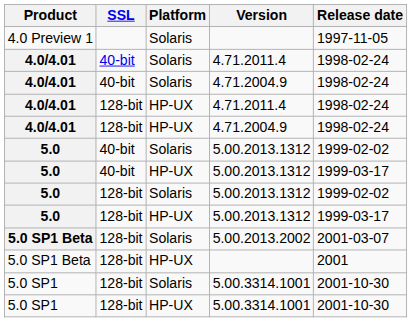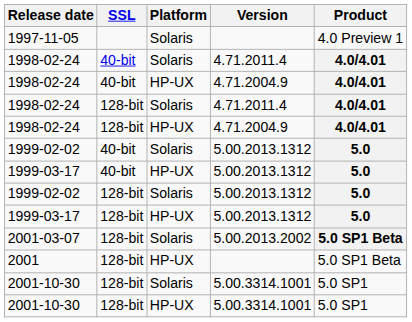 <table class="wikitable sortable">
 <tr>
-<th>Product</th>
+<th>Release date</th>
 <th><a href='#'>SSL</a></th>
 <th>Platform</th>
 <th>Version</th>
-<th>Release date</th>
+<th>Product</th>
 </tr>
 <tr>
-<td>4.0 Preview 1</td>
+<td>1997-11-05</td>
 <td></td>
 <td>Solaris</td>
 <td></td>
-<td>1997-11-05</td>
+<td>4.0 Preview 1</td>
 </tr>
 <tr>
-<th>4.0/4.01</th>
+<td>1998-02-24</td>
 <td><a href='#'>40-bit</a></td>
 <td>Solaris</td>
 <td>4.71.2011.4</td>
-<td>1998-02-24</td>
+<th>4.0/4.01</th>
 </tr>
 <tr>
+<td>1998-02-24</td>
+<td>40-bit</td>
+<td>HP-UX</td>
+<td>4.71.2004.9</td>
 <th>4.0/4.01</th>
-<td>40-bit</td>
-<td>Solaris</td>
-<td>4.71.2004.9</td>
-<td>1998-02-24</td>
 </tr>
 <tr>
+<td>1998-02-24</td>
+<td>128-bit</td>
+<td>Solaris</td>
+<td>4.71.2011.4</td>
 <th>4.0/4.01</th>
-<td>128-bit</td>
-<td>HP-UX</td>
-<td>4.71.2011.4</td>
-<td>1998-02-24</td>
 </tr>
 <tr>
-<th>4.0/4.01</th>
+<td>1998-02-24</td>
 <td>128-bit</td>
 <td>HP-UX</td>
 <td>4.71.2004.9</td>
-<td>1998-02-24</td>
+<th>4.0/4.01</th>
 </tr>
 <tr>
-<th>5.0</th>
+<td>1999-02-02</td>
 <td>40-bit</td>
 <td>Solaris</td>
 <td>5.00.2013.1312</td>
-<td>1999-02-02</td>
+<th>5.0</th>
 </tr>
 <tr>
-<th>5.0</th>
+<td>1999-03-17</td>
 <td>40-bit</td>
 <td>HP-UX</td>
 <td>5.00.2013.1312</td>
-<td>1999-03-17</td>
+<th>5.0</th>
 </tr>
 <tr>
-<th>5.0</th>
+<td>1999-02-02</td>
 <td>128-bit</td>
 <td>Solaris</td>
 <td>5.00.2013.1312</td>
-<td>1999-02-02</td>
+<th>5.0</th>
 </tr>
 <tr>
-<th>5.0</th>
+<td>1999-03-17</td>
 <td>128-bit</td>
 <td>HP-UX</td>
 <td>5.00.2013.1312</td>
-<td>1999-03-17</td>
+<th>5.0</th>
 </tr>
 <tr>
-<th>5.0 SP1 Beta</th>
+<td>2001-03-07</td>
 <td>128-bit</td>
 <td>Solaris</td>
 <td>5.00.2013.2002</td>
-<td>2001-03-07</td>
+<th>5.0 SP1 Beta</th>
 </tr>
 <tr>
-<td>5.0 SP1 Beta</td>
+<td>2001</td>
 <td>128-bit</td>
 <td>HP-UX</td>
 <td></td>
-<td>2001</td>
+<td>5.0 SP1 Beta</td>
 </tr>
 <tr>
-<td>5.0 SP1</td>
+<td>2001-10-30</td>
 <td>128-bit</td>
 <td>Solaris</td>
 <td>5.00.3314.1001</td>
-<td>2001-10-30</td>
+<td>5.0 SP1</td>
 </tr>
 <tr>
-<td>5.0 SP1</td>
+<td>2001-10-30</td>
 <td>128-bit</td>
 <td>HP-UX</td>
 <td>5.00.3314.1001</td>
-<td>2001-10-30</td>
+<td>5.0 SP1</td>
 </tr>
 </table>
